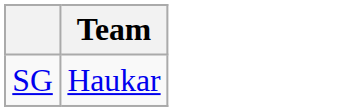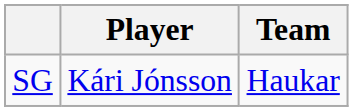 <table class="wikitable">
 <tr>
 <th align="center"></th>
+<th align="center">Player</th>
 <th align="center">Team</th>
 </tr>
 <tr>
 <td align=center><a href='#'>SG</a></td>
+<td> <a href='#'>Kári Jónsson</a></td>
 <td><a href='#'>Haukar</a></td>
 </tr>
 </table>
